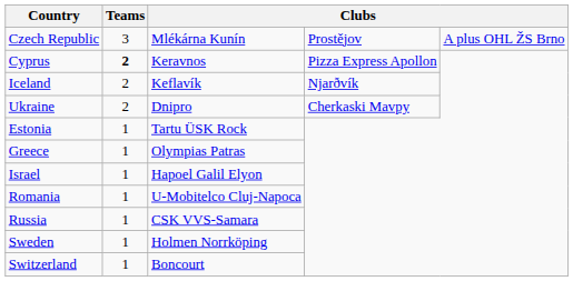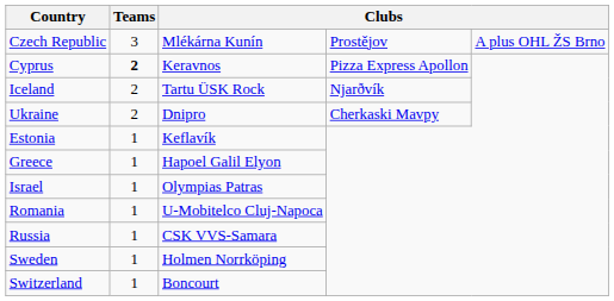 <table class="wikitable" style="margin-left:0.5em;">
 <tr>
 <th>Country</th>
 <th>Teams</th>
 <th colspan=5>Clubs</th>
 </tr>
 <tr>
 <td> <a href='#'>Czech Republic</a></td>
 <td align=center>3</td>
 <td><a href='#'>Mlékárna Kunín</a></td>
 <td><a href='#'>Prostějov</a></td>
 <td><a href='#'>A plus OHL ŽS Brno</a></td>
 </tr>
 <tr>
 <td> <a href='#'>Cyprus</a></td>
 <td align=center><strong>2</strong></td>
 <td><a href='#'>Keravnos</a></td>
 <td><a href='#'>Pizza Express Apollon</a></td>
 </tr>
 <tr>
 <td> <a href='#'>Iceland</a></td>
 <td align=center>2</td>
-<td><a href='#'>Keflavík</a></td>
+<td><a href='#'>Tartu ÜSK Rock</a></td>
 <td><a href='#'>Njarðvík</a></td>
 </tr>
 <tr>
 <td> <a href='#'>Ukraine</a></td>
 <td align=center>2</td>
 <td><a href='#'>Dnipro</a></td>
 <td><a href='#'>Cherkaski Mavpy</a></td>
 </tr>
 <tr>
 <td> <a href='#'>Estonia</a></td>
 <td align=center>1</td>
-<td><a href='#'>Tartu ÜSK Rock</a></td>
+<td><a href='#'>Keflavík</a></td>
 </tr>
 <tr>
 <td> <a href='#'>Greece</a></td>
 <td align=center>1</td>
-<td><a href='#'>Olympias Patras</a></td>
+<td><a href='#'>Hapoel Galil Elyon</a></td>
 </tr>
 <tr>
 <td> <a href='#'>Israel</a></td>
 <td align=center>1</td>
-<td><a href='#'>Hapoel Galil Elyon</a></td>
+<td><a href='#'>Olympias Patras</a></td>
 </tr>
 <tr>
 <td> <a href='#'>Romania</a></td>
 <td align=center>1</td>
 <td><a href='#'>U-Mobitelco Cluj-Napoca</a></td>
 </tr>
 <tr>
 <td> <a href='#'>Russia</a></td>
 <td align=center>1</td>
 <td><a href='#'>CSK VVS-Samara</a></td>
 </tr>
 <tr>
 <td> <a href='#'>Sweden</a></td>
 <td align=center>1</td>
 <td><a href='#'>Holmen Norrköping</a></td>
 </tr>
 <tr>
 <td> <a href='#'>Switzerland</a></td>
 <td align=center>1</td>
 <td><a href='#'>Boncourt</a></td>
 </tr>
 </table>
